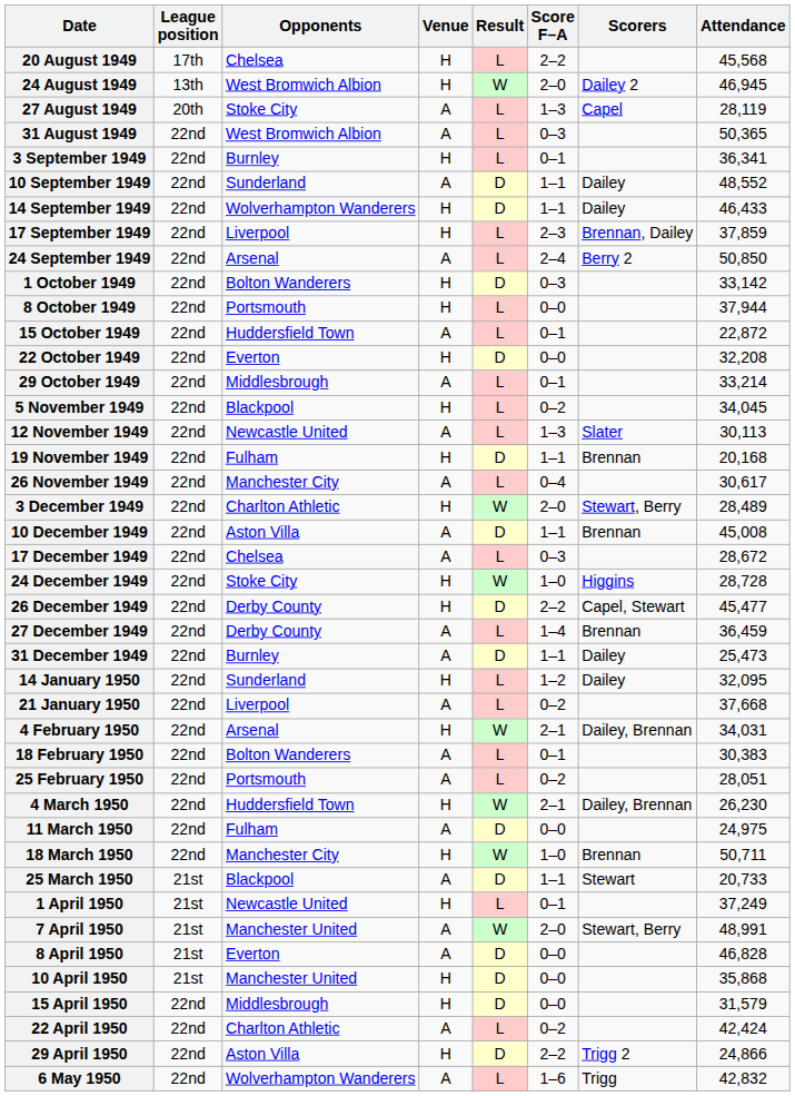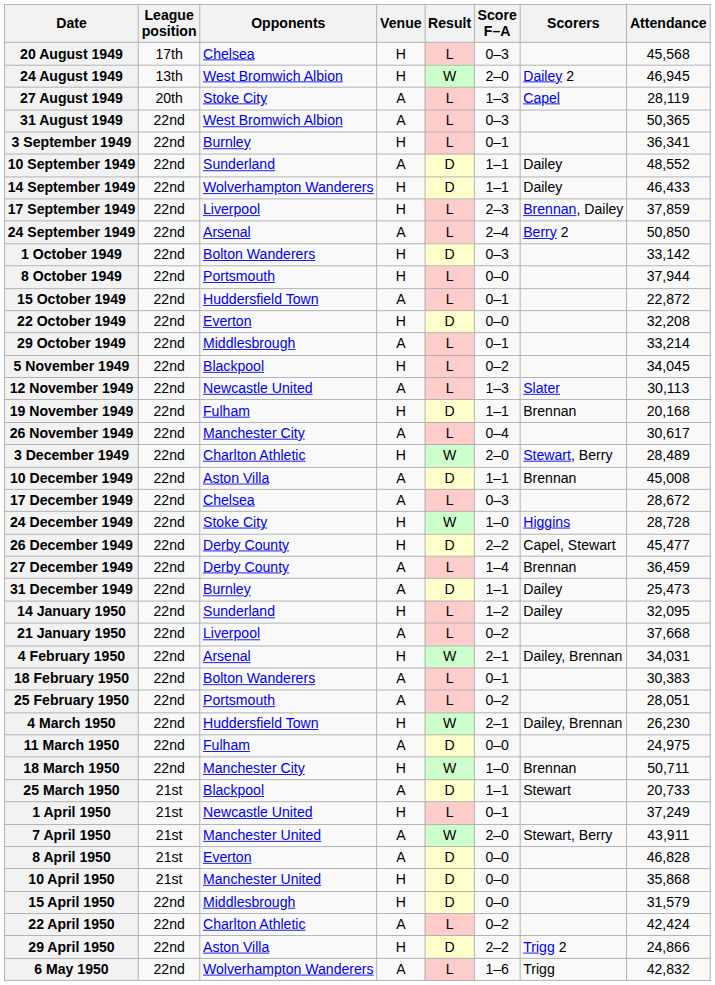 <table class="wikitable plainrowheaders" style="text-align:center">
 <tr>
 <th scope="col">Date</th>
 <th scope="col">League<br>position</th>
 <th scope="col">Opponents</th>
 <th scope="col">Venue</th>
 <th scope="col">Result</th>
 <th scope="col">Score<br>F–A</th>
 <th scope="col">Scorers</th>
 <th scope="col">Attendance</th>
 </tr>
 <tr>
 <th scope="row">20 August 1949</th>
 <td>17th</td>
 <td align="left"><a href='#'>Chelsea</a></td>
 <td>H</td>
 <td style=background:#fcc>L</td>
-<td>2–2</td>
+<td>0–3</td>
 <td></td>
 <td>45,568</td>
 </tr>
 <tr>
 <th scope="row">24 August 1949</th>
 <td>13th</td>
 <td align="left"><a href='#'>West Bromwich Albion</a></td>
 <td>H</td>
 <td style=background:#cfc>W</td>
 <td>2–0</td>
 <td align="left"><a href='#'>Dailey</a> 2</td>
 <td>46,945</td>
 </tr>
 <tr>
 <th scope="row">27 August 1949</th>
 <td>20th</td>
 <td align="left"><a href='#'>Stoke City</a></td>
 <td>A</td>
 <td style=background:#fcc>L</td>
 <td>1–3</td>
 <td align="left"><a href='#'>Capel</a></td>
 <td>28,119</td>
 </tr>
 <tr>
 <th scope="row">31 August 1949</th>
 <td>22nd</td>
 <td align="left"><a href='#'>West Bromwich Albion</a></td>
 <td>A</td>
 <td style=background:#fcc>L</td>
 <td>0–3</td>
 <td></td>
 <td>50,365</td>
 </tr>
 <tr>
 <th scope="row">3 September 1949</th>
 <td>22nd</td>
 <td align="left"><a href='#'>Burnley</a></td>
 <td>H</td>
 <td style=background:#fcc>L</td>
 <td>0–1</td>
 <td></td>
 <td>36,341</td>
 </tr>
 <tr>
 <th scope="row">10 September 1949</th>
 <td>22nd</td>
 <td align="left"><a href='#'>Sunderland</a></td>
 <td>A</td>
 <td style=background:#ffc>D</td>
 <td>1–1</td>
 <td align="left">Dailey</td>
 <td>48,552</td>
 </tr>
 <tr>
 <th scope="row">14 September 1949</th>
 <td>22nd</td>
 <td align="left"><a href='#'>Wolverhampton Wanderers</a></td>
 <td>H</td>
 <td style=background:#ffc>D</td>
 <td>1–1</td>
 <td align="left">Dailey</td>
 <td>46,433</td>
 </tr>
 <tr>
 <th scope="row">17 September 1949</th>
 <td>22nd</td>
 <td align="left"><a href='#'>Liverpool</a></td>
 <td>H</td>
 <td style=background:#fcc>L</td>
 <td>2–3</td>
 <td align="left"><a href='#'>Brennan</a>, Dailey</td>
 <td>37,859</td>
 </tr>
 <tr>
 <th scope="row">24 September 1949</th>
 <td>22nd</td>
 <td align="left"><a href='#'>Arsenal</a></td>
 <td>A</td>
 <td style=background:#fcc>L</td>
 <td>2–4</td>
 <td align="left"><a href='#'>Berry</a> 2</td>
 <td>50,850</td>
 </tr>
 <tr>
 <th scope="row">1 October 1949</th>
 <td>22nd</td>
 <td align="left"><a href='#'>Bolton Wanderers</a></td>
 <td>H</td>
 <td style=background:#ffc>D</td>
 <td>0–3</td>
 <td></td>
 <td>33,142</td>
 </tr>
 <tr>
 <th scope="row">8 October 1949</th>
 <td>22nd</td>
 <td align="left"><a href='#'>Portsmouth</a></td>
 <td>H</td>
 <td style=background:#fcc>L</td>
 <td>0–0</td>
 <td></td>
 <td>37,944</td>
 </tr>
 <tr>
 <th scope="row">15 October 1949</th>
 <td>22nd</td>
 <td align="left"><a href='#'>Huddersfield Town</a></td>
 <td>A</td>
 <td style=background:#fcc>L</td>
 <td>0–1</td>
 <td></td>
 <td>22,872</td>
 </tr>
 <tr>
 <th scope="row">22 October 1949</th>
 <td>22nd</td>
 <td align="left"><a href='#'>Everton</a></td>
 <td>H</td>
 <td style=background:#ffc>D</td>
 <td>0–0</td>
 <td></td>
 <td>32,208</td>
 </tr>
 <tr>
 <th scope="row">29 October 1949</th>
 <td>22nd</td>
 <td align="left"><a href='#'>Middlesbrough</a></td>
 <td>A</td>
 <td style=background:#fcc>L</td>
 <td>0–1</td>
 <td></td>
 <td>33,214</td>
 </tr>
 <tr>
 <th scope="row">5 November 1949</th>
 <td>22nd</td>
 <td align="left"><a href='#'>Blackpool</a></td>
 <td>H</td>
 <td style=background:#fcc>L</td>
 <td>0–2</td>
 <td></td>
 <td>34,045</td>
 </tr>
 <tr>
 <th scope="row">12 November 1949</th>
 <td>22nd</td>
 <td align="left"><a href='#'>Newcastle United</a></td>
 <td>A</td>
 <td style=background:#fcc>L</td>
 <td>1–3</td>
 <td align="left"><a href='#'>Slater</a></td>
 <td>30,113</td>
 </tr>
 <tr>
 <th scope="row">19 November 1949</th>
 <td>22nd</td>
 <td align="left"><a href='#'>Fulham</a></td>
 <td>H</td>
 <td style=background:#ffc>D</td>
 <td>1–1</td>
 <td align="left">Brennan</td>
 <td>20,168</td>
 </tr>
 <tr>
 <th scope="row">26 November 1949</th>
 <td>22nd</td>
 <td align="left"><a href='#'>Manchester City</a></td>
 <td>A</td>
 <td style=background:#fcc>L</td>
 <td>0–4</td>
 <td></td>
 <td>30,617</td>
 </tr>
 <tr>
 <th scope="row">3 December 1949</th>
 <td>22nd</td>
 <td align="left"><a href='#'>Charlton Athletic</a></td>
 <td>H</td>
 <td style=background:#cfc>W</td>
 <td>2–0</td>
 <td align="left"><a href='#'>Stewart</a>, Berry</td>
 <td>28,489</td>
 </tr>
 <tr>
 <th scope="row">10 December 1949</th>
 <td>22nd</td>
 <td align="left"><a href='#'>Aston Villa</a></td>
 <td>A</td>
 <td style=background:#ffc>D</td>
 <td>1–1</td>
 <td align="left">Brennan</td>
 <td>45,008</td>
 </tr>
 <tr>
 <th scope="row">17 December 1949</th>
 <td>22nd</td>
 <td align="left"><a href='#'>Chelsea</a></td>
 <td>A</td>
 <td style=background:#fcc>L</td>
 <td>0–3</td>
 <td></td>
 <td>28,672</td>
 </tr>
 <tr>
 <th scope="row">24 December 1949</th>
 <td>22nd</td>
 <td align="left"><a href='#'>Stoke City</a></td>
 <td>H</td>
 <td style=background:#cfc>W</td>
 <td>1–0</td>
 <td align="left"><a href='#'>Higgins</a></td>
 <td>28,728</td>
 </tr>
 <tr>
 <th scope="row">26 December 1949</th>
 <td>22nd</td>
 <td align="left"><a href='#'>Derby County</a></td>
 <td>H</td>
 <td style=background:#ffc>D</td>
 <td>2–2</td>
 <td align="left">Capel, Stewart</td>
 <td>45,477</td>
 </tr>
 <tr>
 <th scope="row">27 December 1949</th>
 <td>22nd</td>
 <td align="left"><a href='#'>Derby County</a></td>
 <td>A</td>
 <td style=background:#fcc>L</td>
 <td>1–4</td>
 <td align="left">Brennan</td>
 <td>36,459</td>
 </tr>
 <tr>
 <th scope="row">31 December 1949</th>
 <td>22nd</td>
 <td align="left"><a href='#'>Burnley</a></td>
 <td>A</td>
 <td style=background:#ffc>D</td>
 <td>1–1</td>
 <td align="left">Dailey</td>
 <td>25,473</td>
 </tr>
 <tr>
 <th scope="row">14 January 1950</th>
 <td>22nd</td>
 <td align="left"><a href='#'>Sunderland</a></td>
 <td>H</td>
 <td style=background:#fcc>L</td>
 <td>1–2</td>
 <td align="left">Dailey</td>
 <td>32,095</td>
 </tr>
 <tr>
 <th scope="row">21 January 1950</th>
 <td>22nd</td>
 <td align="left"><a href='#'>Liverpool</a></td>
 <td>A</td>
 <td style=background:#fcc>L</td>
 <td>0–2</td>
 <td></td>
 <td>37,668</td>
 </tr>
 <tr>
 <th scope="row">4 February 1950</th>
 <td>22nd</td>
 <td align="left"><a href='#'>Arsenal</a></td>
 <td>H</td>
 <td style=background:#cfc>W</td>
 <td>2–1</td>
 <td align="left">Dailey, Brennan</td>
 <td>34,031</td>
 </tr>
 <tr>
 <th scope="row">18 February 1950</th>
 <td>22nd</td>
 <td align="left"><a href='#'>Bolton Wanderers</a></td>
 <td>A</td>
 <td style=background:#fcc>L</td>
 <td>0–1</td>
 <td></td>
 <td>30,383</td>
 </tr>
 <tr>
 <th scope="row">25 February 1950</th>
 <td>22nd</td>
 <td align="left"><a href='#'>Portsmouth</a></td>
 <td>A</td>
 <td style=background:#fcc>L</td>
 <td>0–2</td>
 <td></td>
 <td>28,051</td>
 </tr>
 <tr>
 <th scope="row">4 March 1950</th>
 <td>22nd</td>
 <td align="left"><a href='#'>Huddersfield Town</a></td>
 <td>H</td>
 <td style=background:#cfc>W</td>
 <td>2–1</td>
 <td align="left">Dailey, Brennan</td>
 <td>26,230</td>
 </tr>
 <tr>
 <th scope="row">11 March 1950</th>
 <td>22nd</td>
 <td align="left"><a href='#'>Fulham</a></td>
 <td>A</td>
 <td style=background:#ffc>D</td>
 <td>0–0</td>
 <td></td>
 <td>24,975</td>
 </tr>
 <tr>
 <th scope="row">18 March 1950</th>
 <td>22nd</td>
 <td align="left"><a href='#'>Manchester City</a></td>
 <td>H</td>
 <td style=background:#cfc>W</td>
 <td>1–0</td>
 <td align="left">Brennan</td>
 <td>50,711</td>
 </tr>
 <tr>
 <th scope="row">25 March 1950</th>
 <td>21st</td>
 <td align="left"><a href='#'>Blackpool</a></td>
 <td>A</td>
 <td style=background:#ffc>D</td>
 <td>1–1</td>
 <td align="left">Stewart</td>
 <td>20,733</td>
 </tr>
 <tr>
 <th scope="row">1 April 1950</th>
 <td>21st</td>
 <td align="left"><a href='#'>Newcastle United</a></td>
 <td>H</td>
 <td style=background:#fcc>L</td>
 <td>0–1</td>
 <td></td>
 <td>37,249</td>
 </tr>
 <tr>
 <th scope="row">7 April 1950</th>
 <td>21st</td>
 <td align="left"><a href='#'>Manchester United</a></td>
 <td>A</td>
 <td style=background:#cfc>W</td>
 <td>2–0</td>
 <td align="left">Stewart, Berry</td>
-<td>48,991</td>
+<td>43,911</td>
 </tr>
 <tr>
 <th scope="row">8 April 1950</th>
 <td>21st</td>
 <td align="left"><a href='#'>Everton</a></td>
 <td>A</td>
 <td style=background:#ffc>D</td>
 <td>0–0</td>
 <td></td>
 <td>46,828</td>
 </tr>
 <tr>
 <th scope="row">10 April 1950</th>
 <td>21st</td>
 <td align="left"><a href='#'>Manchester United</a></td>
 <td>H</td>
 <td style=background:#ffc>D</td>
 <td>0–0</td>
 <td></td>
 <td>35,868</td>
 </tr>
 <tr>
 <th scope="row">15 April 1950</th>
 <td>22nd</td>
 <td align="left"><a href='#'>Middlesbrough</a></td>
 <td>H</td>
 <td style=background:#ffc>D</td>
 <td>0–0</td>
 <td></td>
 <td>31,579</td>
 </tr>
 <tr>
 <th scope="row">22 April 1950</th>
 <td>22nd</td>
 <td align="left"><a href='#'>Charlton Athletic</a></td>
 <td>A</td>
 <td style=background:#fcc>L</td>
 <td>0–2</td>
 <td></td>
 <td>42,424</td>
 </tr>
 <tr>
 <th scope="row">29 April 1950</th>
 <td>22nd</td>
 <td align="left"><a href='#'>Aston Villa</a></td>
 <td>H</td>
 <td style=background:#ffc>D</td>
 <td>2–2</td>
 <td align="left"><a href='#'>Trigg</a> 2</td>
 <td>24,866</td>
 </tr>
 <tr>
 <th scope="row">6 May 1950</th>
 <td>22nd</td>
 <td align="left"><a href='#'>Wolverhampton Wanderers</a></td>
 <td>A</td>
 <td style=background:#fcc>L</td>
 <td>1–6</td>
 <td align="left">Trigg</td>
 <td>42,832</td>
 </tr>
 </table>
